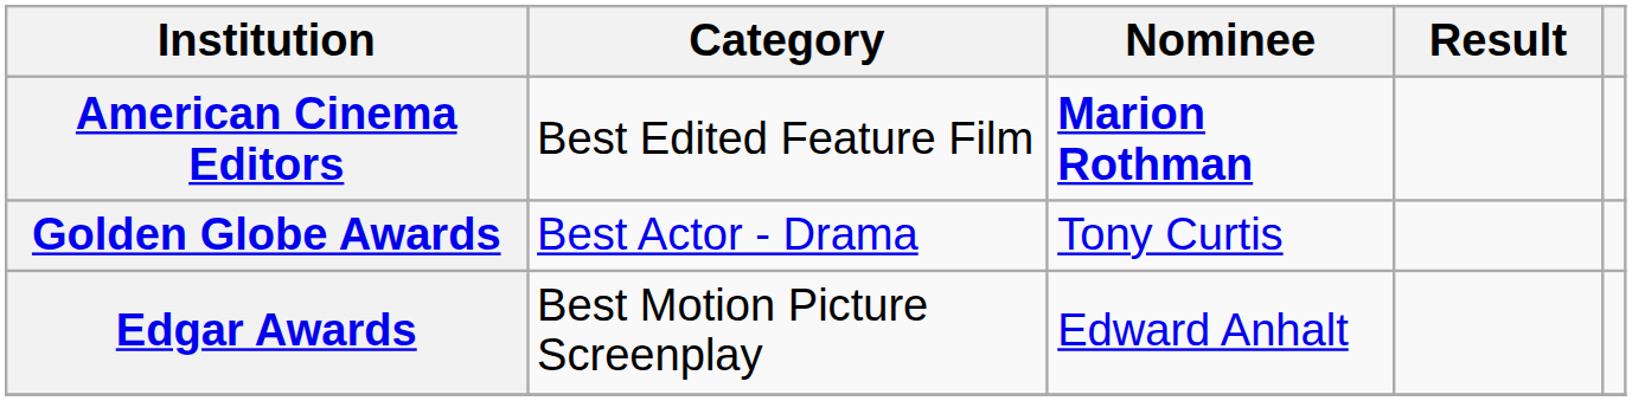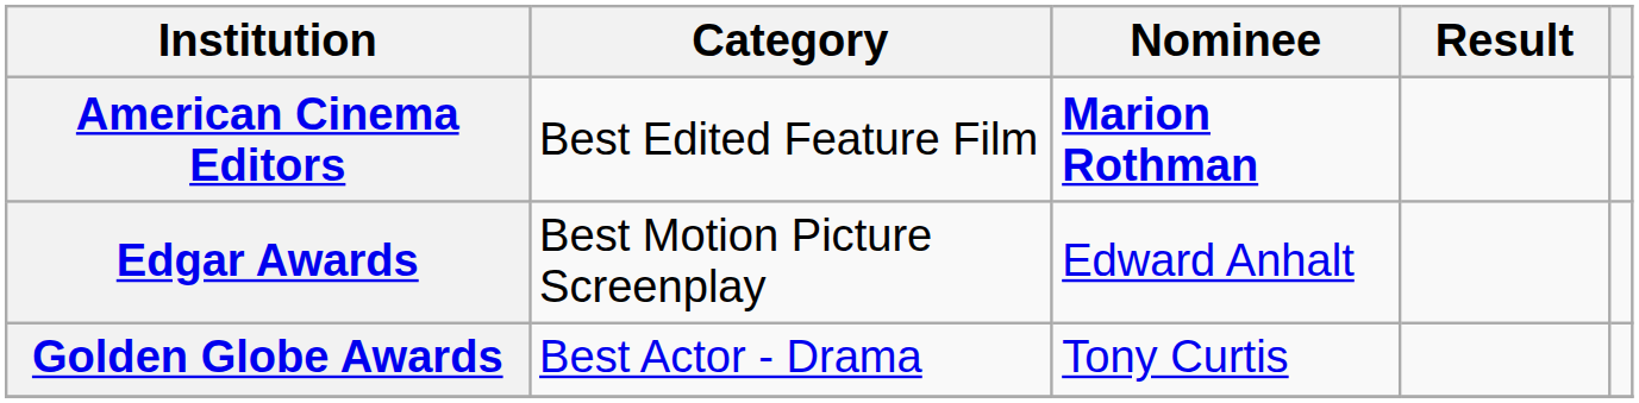 <table class="wikitable unsortable plainrowheaders" style="width:65%;">
 <tr>
 <th style="width:30%;">Institution</th>
 <th style="width:30%;">Category</th>
 <th style="width:20%;">Nominee</th>
 <th style="width:12%;">Result</th>
 <th style="width:1%;"></th>
 </tr>
 <tr>
 <th scope="row" style="text-align:center;"><a href='#'>American Cinema Editors</a></th>
 <td>Best Edited Feature Film</td>
 <td><strong><a href='#'>Marion Rothman</a></strong></td>
 <td></td>
 <td style="text-align:center;"></td>
 </tr>
 <tr>
+<th scope="row" style="text-align:center;"><a href='#'>Edgar Awards</a></th>
+<td>Best Motion Picture Screenplay</td>
+<td><a href='#'>Edward Anhalt</a></td>
+<td></td>
+<td style="text-align:center;"></td>
+</tr>
+<tr>
 <th scope="row" style="text-align:center;"><a href='#'>Golden Globe Awards</a></th>
 <td><a href='#'>Best Actor - Drama</a></td>
 <td><a href='#'>Tony Curtis</a></td>
 <td></td>
 <td style="text-align:center;"></td>
 </tr>
 <tr>
-<th scope="row" style="text-align:center;"><a href='#'>Edgar Awards</a></th>
-<td>Best Motion Picture Screenplay</td>
-<td><a href='#'>Edward Anhalt</a></td>
-<td></td>
-<td style="text-align:center;"></td>
-</tr>
-<tr>
 </tr>
 </table>
